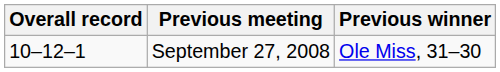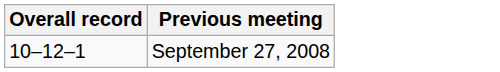 <table class="wikitable">
 <tr>
 <th>Overall record</th>
 <th>Previous meeting</th>
-<th>Previous winner</th>
 </tr>
 <tr>
 <td>10–12–1</td>
 <td>September 27, 2008</td>
-<td><a href='#'>Ole Miss</a>, 31–30</td>
 </tr>
 </table>
